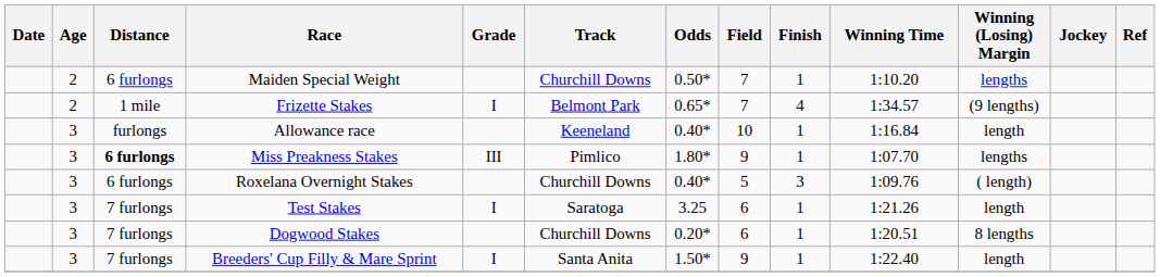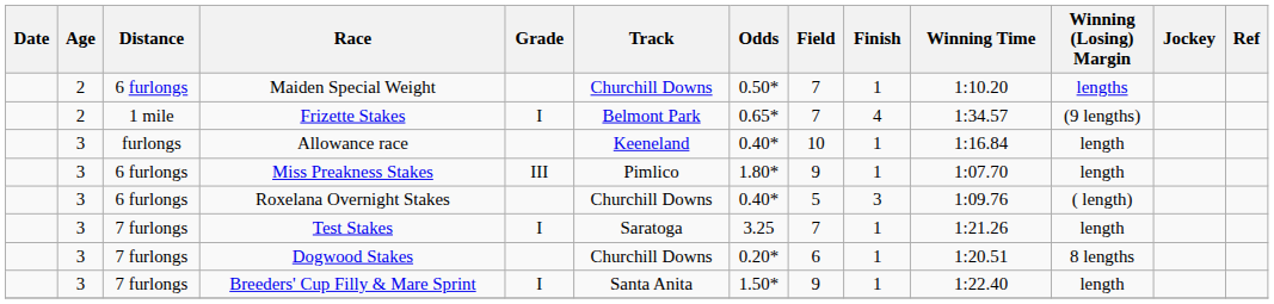 <table class = "wikitable sortable" style="text-align:center; width:90%">
 <tr>
 <th scope="col">Date</th>
 <th scope="col">Age</th>
 <th scope="col">Distance</th>
 <th scope="col">Race</th>
 <th scope="col">Grade</th>
 <th scope="col">Track</th>
 <th scope="col">Odds</th>
 <th scope="col">Field</th>
 <th scope="col">Finish</th>
 <th scope="col">Winning Time</th>
 <th scope="col">Winning<br>(Losing)<br>Margin</th>
 <th scope="col">Jockey</th>
 <th scope="col" class="unsortable">Ref</th>
 </tr>
 <tr>
 <td></td>
 <td>2</td>
 <td> 6 <a href='#'>furlongs</a></td>
 <td>Maiden Special Weight</td>
 <td></td>
 <td><a href='#'>Churchill Downs</a></td>
 <td>0.50*</td>
 <td>7</td>
 <td>1</td>
 <td>1:10.20</td>
 <td> <a href='#'>lengths</a></td>
 <td></td>
 <td></td>
 </tr>
 <tr>
 <td></td>
 <td>2</td>
 <td> 1 mile</td>
 <td><a href='#'>Frizette Stakes</a></td>
 <td>I</td>
 <td><a href='#'>Belmont Park</a></td>
 <td>0.65*</td>
 <td>7</td>
 <td>4</td>
 <td>1:34.57</td>
 <td>(9 lengths)</td>
 <td></td>
 <td></td>
 </tr>
 <tr>
 <td></td>
 <td>3</td>
 <td>  furlongs</td>
 <td>Allowance race</td>
 <td></td>
 <td><a href='#'>Keeneland</a></td>
 <td>0.40*</td>
 <td>10</td>
 <td>1</td>
 <td>1:16.84</td>
 <td> length</td>
 <td></td>
 <td></td>
 </tr>
 <tr>
 <td></td>
 <td>3</td>
-<td><strong> 6 furlongs</strong></td>
+<td> 6 furlongs</td>
 <td><a href='#'>Miss Preakness Stakes</a></td>
 <td>III</td>
 <td>Pimlico</td>
 <td>1.80*</td>
 <td>9</td>
 <td>1</td>
 <td>1:07.70</td>
-<td> lengths</td>
+<td> length</td>
 <td></td>
 <td></td>
 </tr>
 <tr>
 <td></td>
 <td>3</td>
 <td> 6 furlongs</td>
 <td>Roxelana Overnight Stakes</td>
 <td></td>
 <td>Churchill Downs</td>
 <td>0.40*</td>
 <td>5</td>
 <td>3</td>
 <td>1:09.76</td>
 <td>( length)</td>
 <td></td>
 <td></td>
 </tr>
 <tr>
 <td></td>
 <td>3</td>
 <td> 7 furlongs</td>
 <td><a href='#'>Test Stakes</a></td>
 <td>I</td>
 <td>Saratoga</td>
 <td>3.25</td>
-<td>6</td>
+<td>7</td>
 <td>1</td>
 <td>1:21.26</td>
 <td> length</td>
 <td></td>
 <td></td>
 </tr>
 <tr>
 <td></td>
 <td>3</td>
 <td> 7 furlongs</td>
 <td><a href='#'>Dogwood Stakes</a></td>
 <td></td>
 <td>Churchill Downs</td>
 <td>0.20*</td>
 <td>6</td>
 <td>1</td>
 <td>1:20.51</td>
 <td>8 lengths</td>
 <td></td>
 <td></td>
 </tr>
 <tr>
 <td></td>
 <td>3</td>
 <td> 7 furlongs</td>
 <td><a href='#'>Breeders' Cup Filly & Mare Sprint</a></td>
 <td>I</td>
 <td>Santa Anita</td>
 <td>1.50*</td>
 <td>9</td>
 <td>1</td>
 <td>1:22.40</td>
 <td> length</td>
 <td></td>
 <td></td>
 </tr>
 <tr>
 </tr>
 </table>
